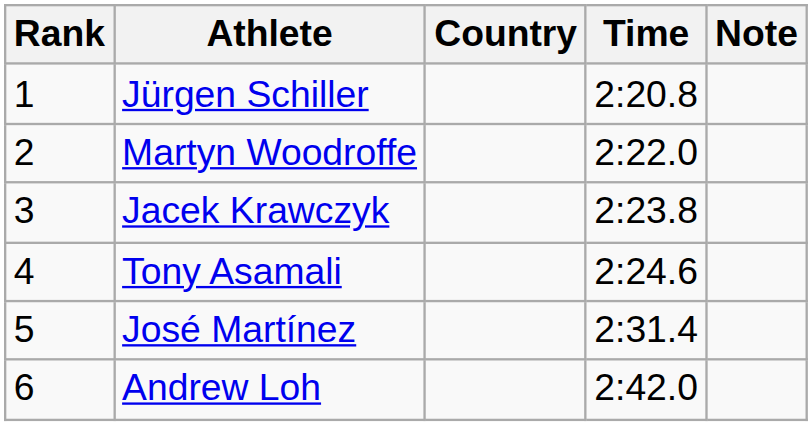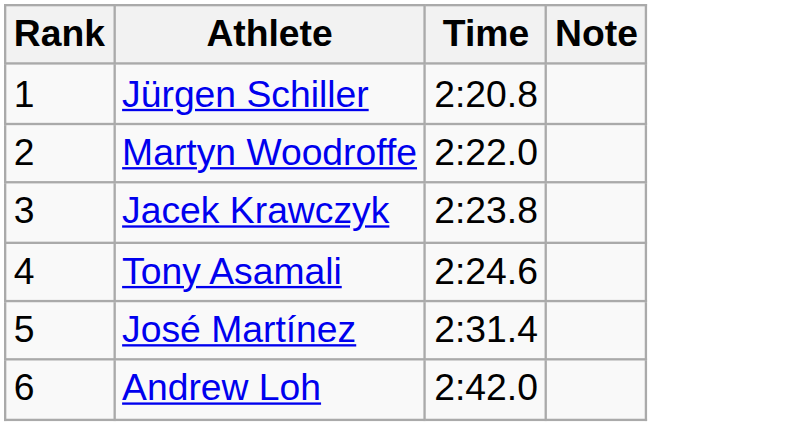 <table class="wikitable sortable">
 <tr>
 <th>Rank</th>
 <th>Athlete</th>
-<th>Country</th>
 <th>Time</th>
 <th>Note</th>
 </tr>
 <tr>
 <td>1</td>
 <td><a href='#'>Jürgen Schiller</a></td>
-<td></td>
 <td>2:20.8</td>
 <td></td>
 </tr>
 <tr>
 <td>2</td>
 <td><a href='#'>Martyn Woodroffe</a></td>
-<td></td>
 <td>2:22.0</td>
 <td></td>
 </tr>
 <tr>
 <td>3</td>
 <td><a href='#'>Jacek Krawczyk</a></td>
-<td></td>
 <td>2:23.8</td>
 <td></td>
 </tr>
 <tr>
 <td>4</td>
 <td><a href='#'>Tony Asamali</a></td>
-<td></td>
 <td>2:24.6</td>
 <td></td>
 </tr>
 <tr>
 <td>5</td>
 <td><a href='#'>José Martínez</a></td>
-<td></td>
 <td>2:31.4</td>
 <td></td>
 </tr>
 <tr>
 <td>6</td>
 <td><a href='#'>Andrew Loh</a></td>
-<td></td>
 <td>2:42.0</td>
 <td></td>
 </tr>
 </table>
